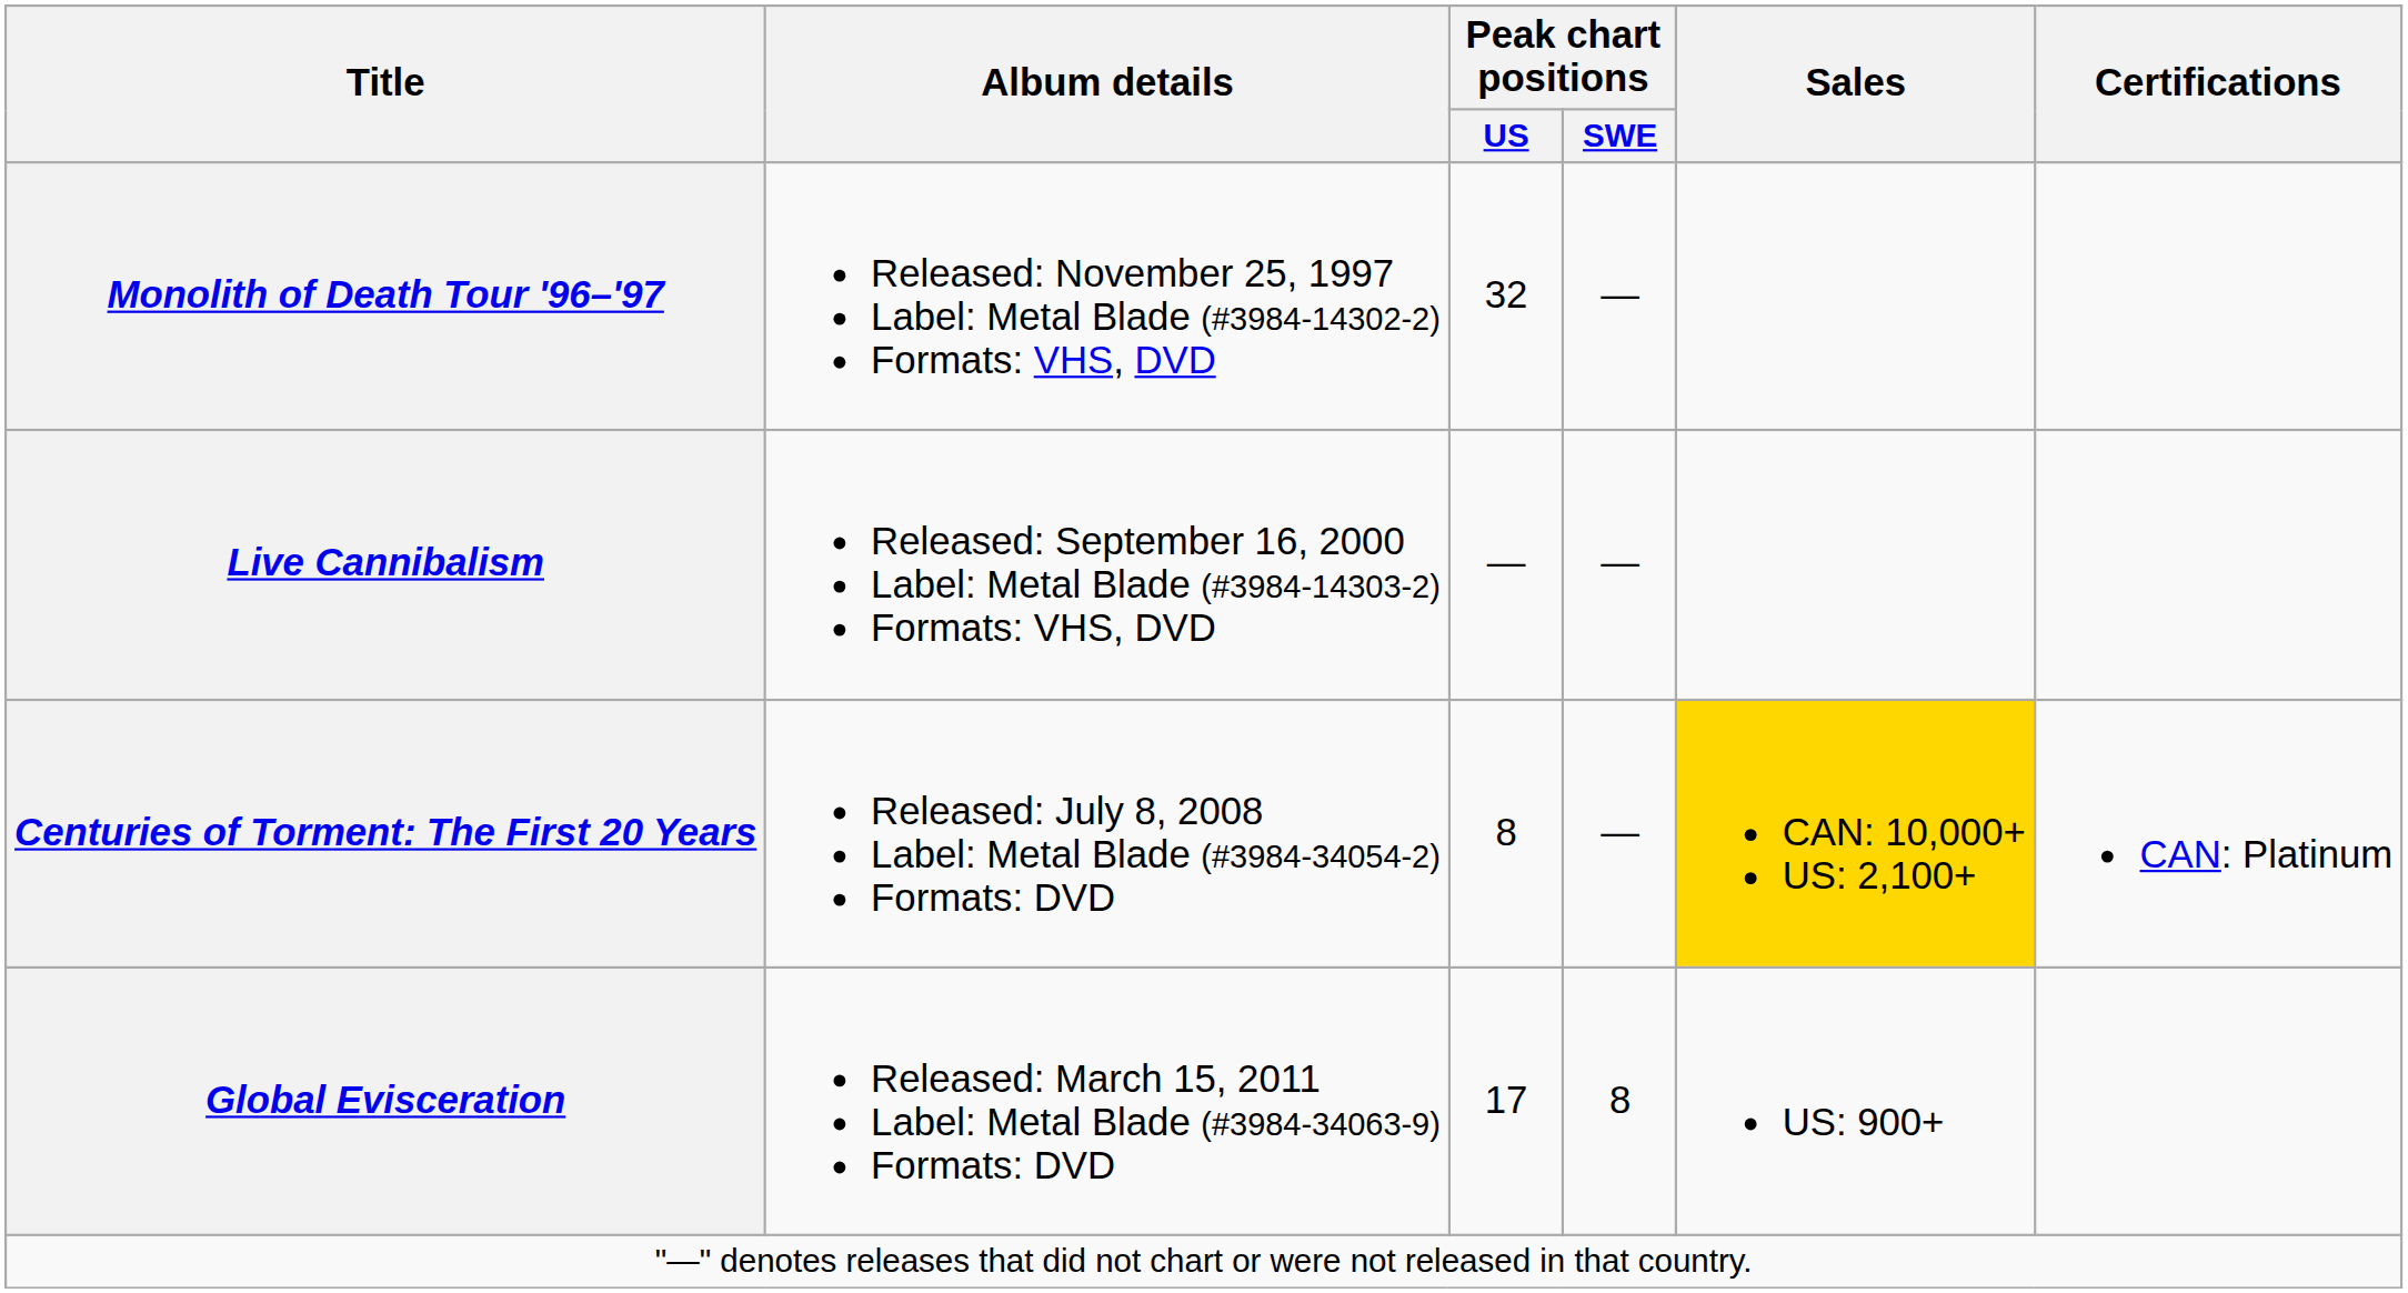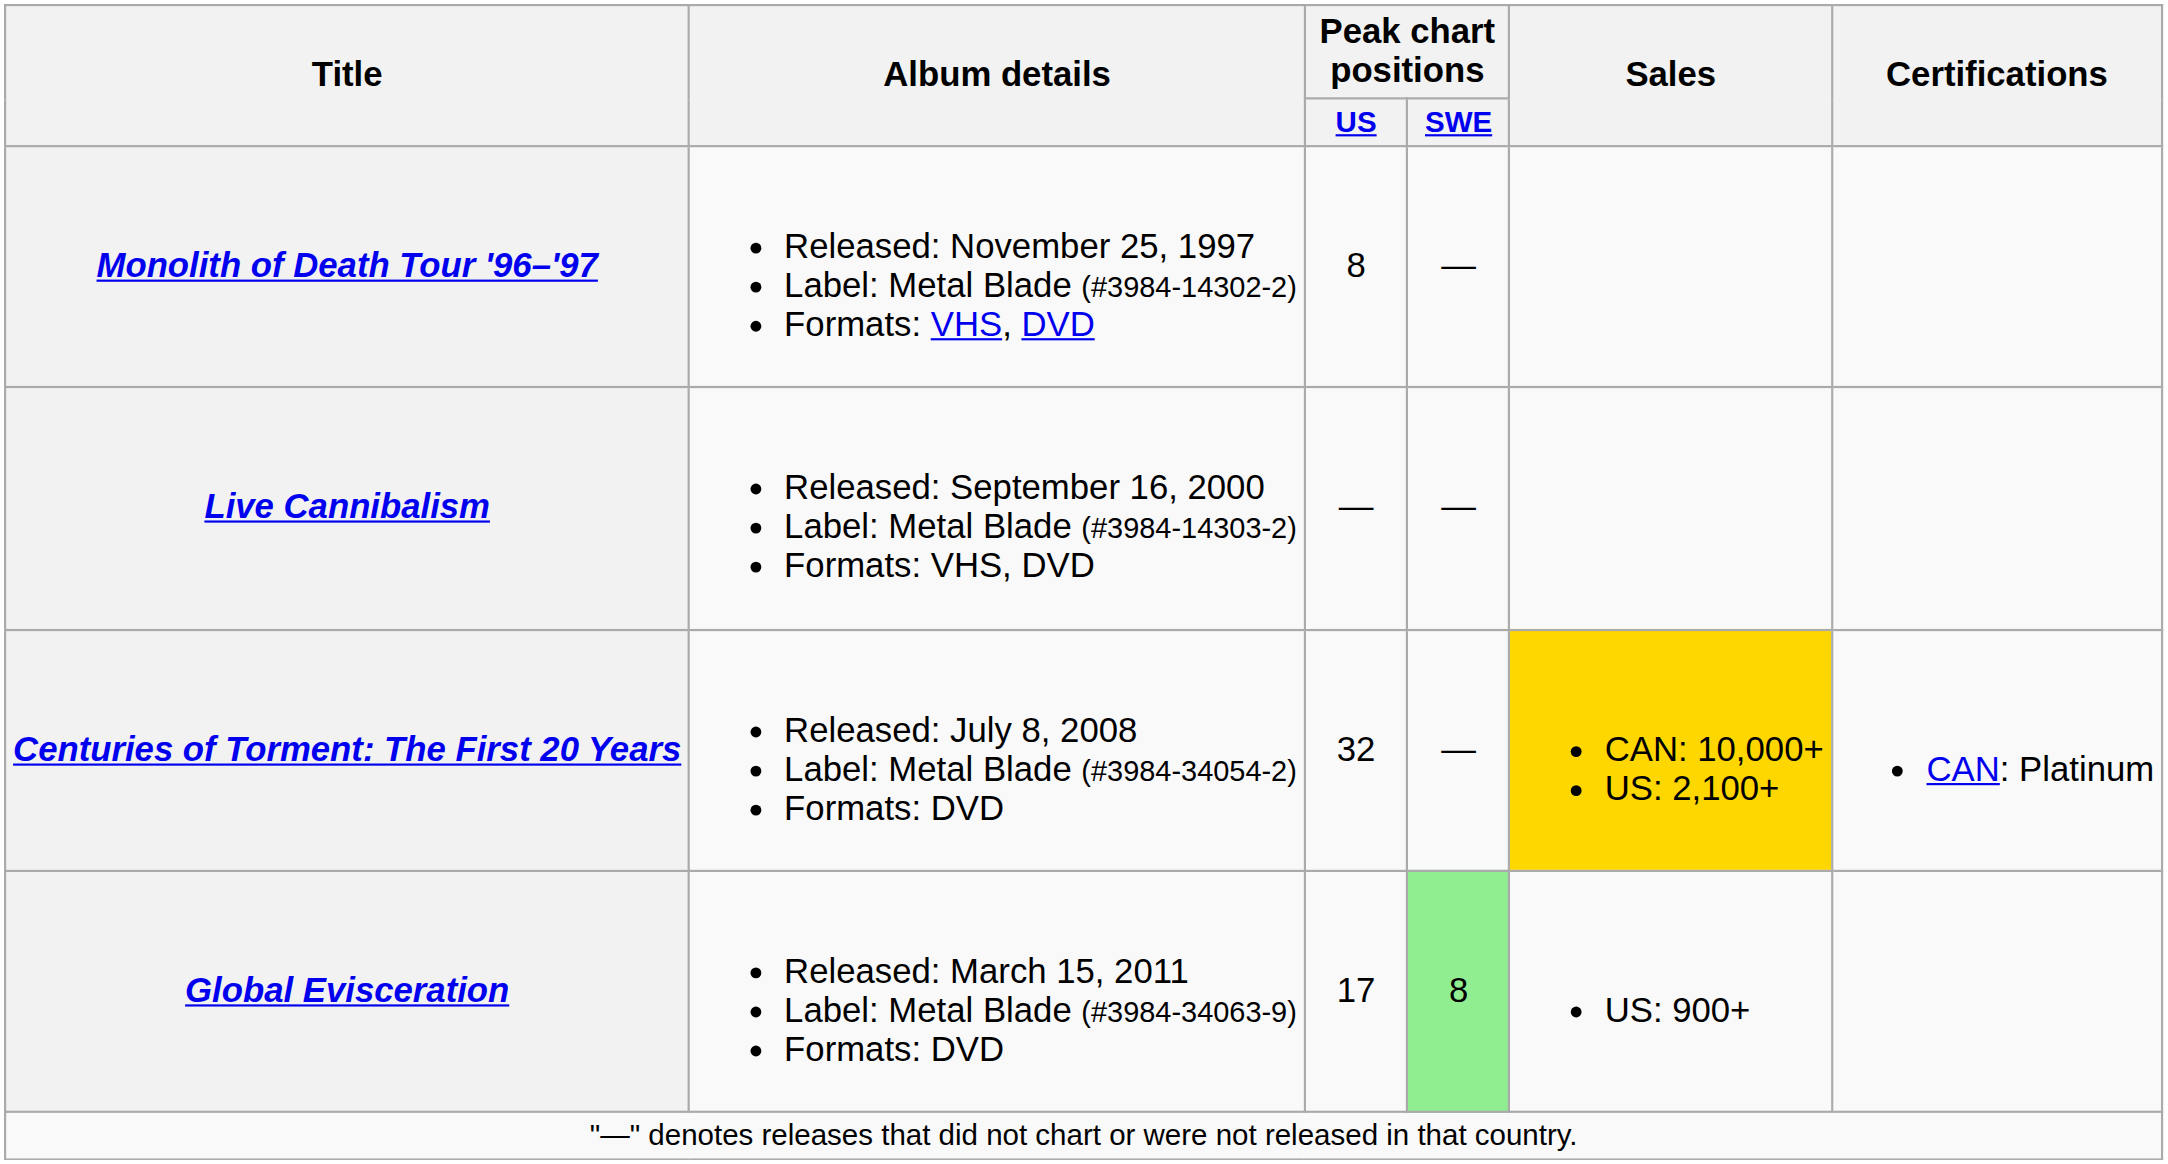 <table class="wikitable plainrowheaders">
 <tr>
 <th rowspan="2">Title</th>
 <th rowspan="2">Album details</th>
 <th colspan="2">Peak chart positions</th>
 <th rowspan="2">Sales</th>
 <th rowspan="2">Certifications</th>
 </tr>
 <tr>
 <th style="width:3em;font-size:85%"><a href='#'>US</a></th>
 <th style="width:3em;font-size:85%"><a href='#'>SWE</a></th>
 </tr>
 <tr>
 <th scope="row"><em><a href='#'>Monolith of Death Tour '96–'97</a></em></th>
 <td><br><ul><li>Released: November 25, 1997</li><li>Label: Metal Blade <small>(#3984-14302-2)</small></li><li>Formats: <a href='#'>VHS</a>, <a href='#'>DVD</a></li></ul></td>
-<td align="center">32<br></td>
+<td align="center">8<br></td>
 <td align="center">—</td>
 <td></td>
 <td></td>
 </tr>
 <tr>
 <th scope="row"><em><a href='#'>Live Cannibalism</a></em></th>
 <td><br><ul><li>Released: September 16, 2000</li><li>Label: Metal Blade <small>(#3984-14303-2)</small></li><li>Formats: VHS, DVD</li></ul></td>
 <td align="center">—</td>
 <td align="center">—</td>
 <td></td>
 <td></td>
 </tr>
 <tr>
 <th scope="row"><em><a href='#'>Centuries of Torment: The First 20 Years</a></em></th>
 <td><br><ul><li>Released: July 8, 2008</li><li>Label: Metal Blade <small>(#3984-34054-2)</small></li><li>Formats: DVD</li></ul></td>
-<td align="center">8<br></td>
+<td align="center">32<br></td>
 <td align="center">—</td>
 <td style="background: gold;"><br><ul><li>CAN: 10,000+</li><li>US: 2,100+</li></ul></td>
 <td><br><ul><li><a href='#'>CAN</a>: Platinum</li></ul></td>
 </tr>
 <tr>
 <th scope="row"><em><a href='#'>Global Evisceration</a></em></th>
 <td><br><ul><li>Released: March 15, 2011</li><li>Label: Metal Blade <small>(#3984-34063-9)</small></li><li>Formats: DVD</li></ul></td>
 <td align="center">17<br></td>
-<td align="center">8<br></td>
+<td align="center" style="background: lightgreen;">8<br></td>
 <td><br><ul><li>US: 900+</li></ul></td>
 <td></td>
 </tr>
 <tr>
 <td colspan="12" style="text-align:center; font-size:85%">"—" denotes releases that did not chart or were not released in that country.</td>
 </tr>
 </table>
